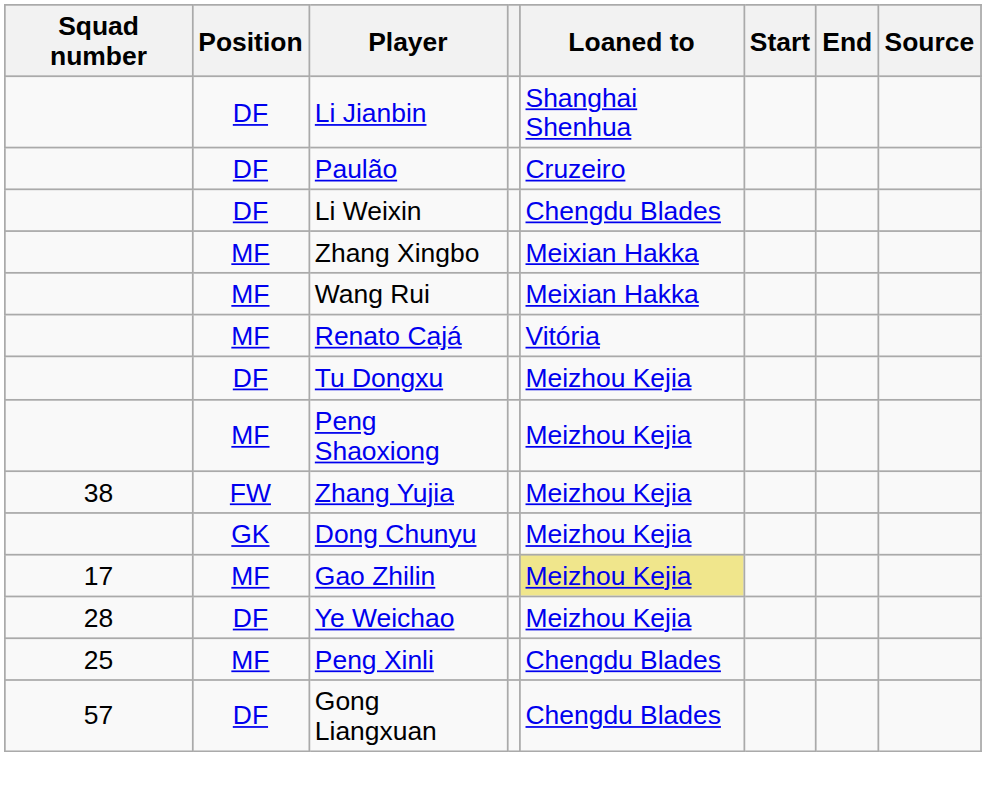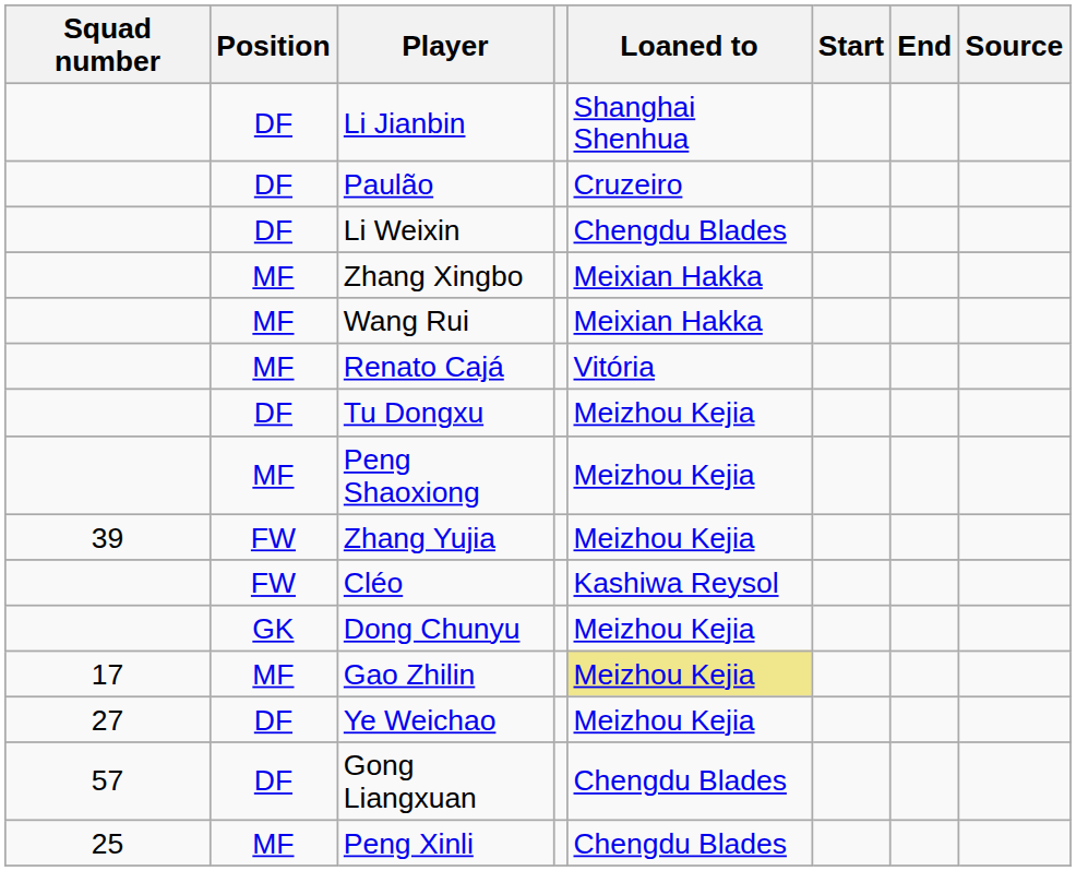 <table class="wikitable sortable" style="width:90%; text-align:center; font-size:95%; text-align:left;">
 <tr>
 <th><strong>Squad number</strong></th>
 <th><strong>Position</strong></th>
 <th><strong>Player</strong></th>
 <th></th>
 <th><strong>Loaned to</strong></th>
 <th><strong>Start</strong></th>
 <th><strong>End</strong></th>
 <th><strong>Source</strong></th>
 </tr>
 <tr>
 <td align=center></td>
 <td align=center><a href='#'>DF</a></td>
 <td align=left> <a href='#'>Li Jianbin</a></td>
 <td align=center></td>
 <td align=left> <a href='#'>Shanghai Shenhua</a></td>
 <td></td>
 <td></td>
 <td align=center></td>
 </tr>
 <tr>
 <td align=center></td>
 <td align=center><a href='#'>DF</a></td>
 <td align=left> <a href='#'>Paulão</a></td>
 <td align=center></td>
 <td align=left> <a href='#'>Cruzeiro</a></td>
 <td></td>
 <td></td>
 <td align=center></td>
 </tr>
 <tr>
 <td></td>
 <td align=center><a href='#'>DF</a></td>
 <td align=left> Li Weixin</td>
 <td align=center></td>
 <td align=left> <a href='#'>Chengdu Blades</a></td>
 <td></td>
 <td></td>
 <td align=center></td>
 </tr>
 <tr>
 <td></td>
 <td align=center><a href='#'>MF</a></td>
 <td align=left> Zhang Xingbo</td>
 <td align=center></td>
 <td align=left> <a href='#'>Meixian Hakka</a></td>
 <td></td>
 <td></td>
 <td align=center></td>
 </tr>
 <tr>
 <td></td>
 <td align=center><a href='#'>MF</a></td>
 <td align=left> Wang Rui</td>
 <td align=center></td>
 <td align=left> <a href='#'>Meixian Hakka</a></td>
 <td></td>
 <td></td>
 <td align=center></td>
 </tr>
 <tr>
 <td align=center></td>
 <td align=center><a href='#'>MF</a></td>
 <td align=left> <a href='#'>Renato Cajá</a></td>
 <td align=center></td>
 <td align=left> <a href='#'>Vitória</a></td>
 <td></td>
 <td></td>
 <td align=center></td>
 </tr>
 <tr>
 <td align=center></td>
 <td align=center><a href='#'>DF</a></td>
 <td align=left> <a href='#'>Tu Dongxu</a></td>
 <td align=center></td>
 <td align=left> <a href='#'>Meizhou Kejia</a></td>
 <td></td>
 <td></td>
 <td align=center></td>
 </tr>
 <tr>
 <td align=center></td>
 <td align=center><a href='#'>MF</a></td>
 <td align=left> <a href='#'>Peng Shaoxiong</a></td>
 <td align=center></td>
 <td align=left> <a href='#'>Meizhou Kejia</a></td>
 <td></td>
 <td></td>
 <td align=center></td>
 </tr>
 <tr>
-<td align=center>38</td>
+<td align=center>39</td>
 <td align=center><a href='#'>FW</a></td>
 <td align=left> <a href='#'>Zhang Yujia</a></td>
 <td align=center></td>
 <td align=left> <a href='#'>Meizhou Kejia</a></td>
+<td></td>
+<td></td>
+<td align=center></td>
+</tr>
+<tr>
+<td align=center></td>
+<td align=center><a href='#'>FW</a></td>
+<td align=left> <a href='#'>Cléo</a></td>
+<td align=center></td>
+<td align=left> <a href='#'>Kashiwa Reysol</a></td>
 <td></td>
 <td></td>
 <td align=center></td>
 </tr>
 <tr>
 <td align=center></td>
 <td align=center><a href='#'>GK</a></td>
 <td align=left> <a href='#'>Dong Chunyu</a></td>
 <td align=center></td>
 <td align=left> <a href='#'>Meizhou Kejia</a></td>
 <td></td>
 <td></td>
 <td align=center></td>
 </tr>
 <tr>
 <td align=center>17</td>
 <td align=center><a href='#'>MF</a></td>
 <td align=left> <a href='#'>Gao Zhilin</a></td>
 <td align=center></td>
 <td align=left style="background: khaki;"> <a href='#'>Meizhou Kejia</a></td>
 <td></td>
 <td></td>
 <td align=center></td>
 </tr>
 <tr>
-<td align=center>28</td>
+<td align=center>27</td>
 <td align=center><a href='#'>DF</a></td>
 <td align=left> <a href='#'>Ye Weichao</a></td>
 <td align=center></td>
 <td align=left> <a href='#'>Meizhou Kejia</a></td>
+<td></td>
+<td></td>
+<td align=center></td>
+</tr>
+<tr>
+<td align=center>57</td>
+<td align=center><a href='#'>DF</a></td>
+<td align=left> Gong Liangxuan</td>
+<td align=center></td>
+<td align=left> <a href='#'>Chengdu Blades</a></td>
 <td></td>
 <td></td>
 <td align=center></td>
 </tr>
 <tr>
 <td align=center>25</td>
 <td align=center><a href='#'>MF</a></td>
 <td align=left> <a href='#'>Peng Xinli</a></td>
 <td align=center></td>
 <td align=left> <a href='#'>Chengdu Blades</a></td>
 <td></td>
 <td></td>
 <td align=center></td>
 </tr>
-<tr>
-<td align=center>57</td>
-<td align=center><a href='#'>DF</a></td>
-<td align=left> Gong Liangxuan</td>
-<td align=center></td>
-<td align=left> <a href='#'>Chengdu Blades</a></td>
-<td></td>
-<td></td>
-<td align=center></td>
-</tr>
 </table>
